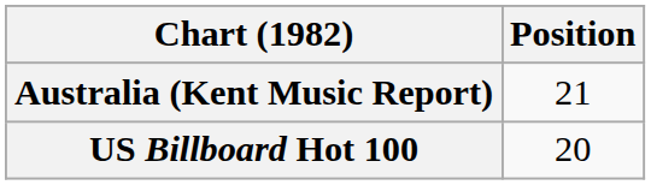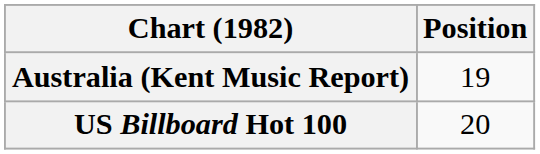 <table class="wikitable sortable plainrowheaders" style="text-align:center">
 <tr>
 <th>Chart (1982)</th>
 <th>Position</th>
 </tr>
 <tr>
 <th scope="row">Australia (Kent Music Report)</th>
-<td>21</td>
+<td>19</td>
 </tr>
 <tr>
 <th scope="row">US <em>Billboard</em> Hot 100</th>
 <td>20</td>
 </tr>
 </table>
